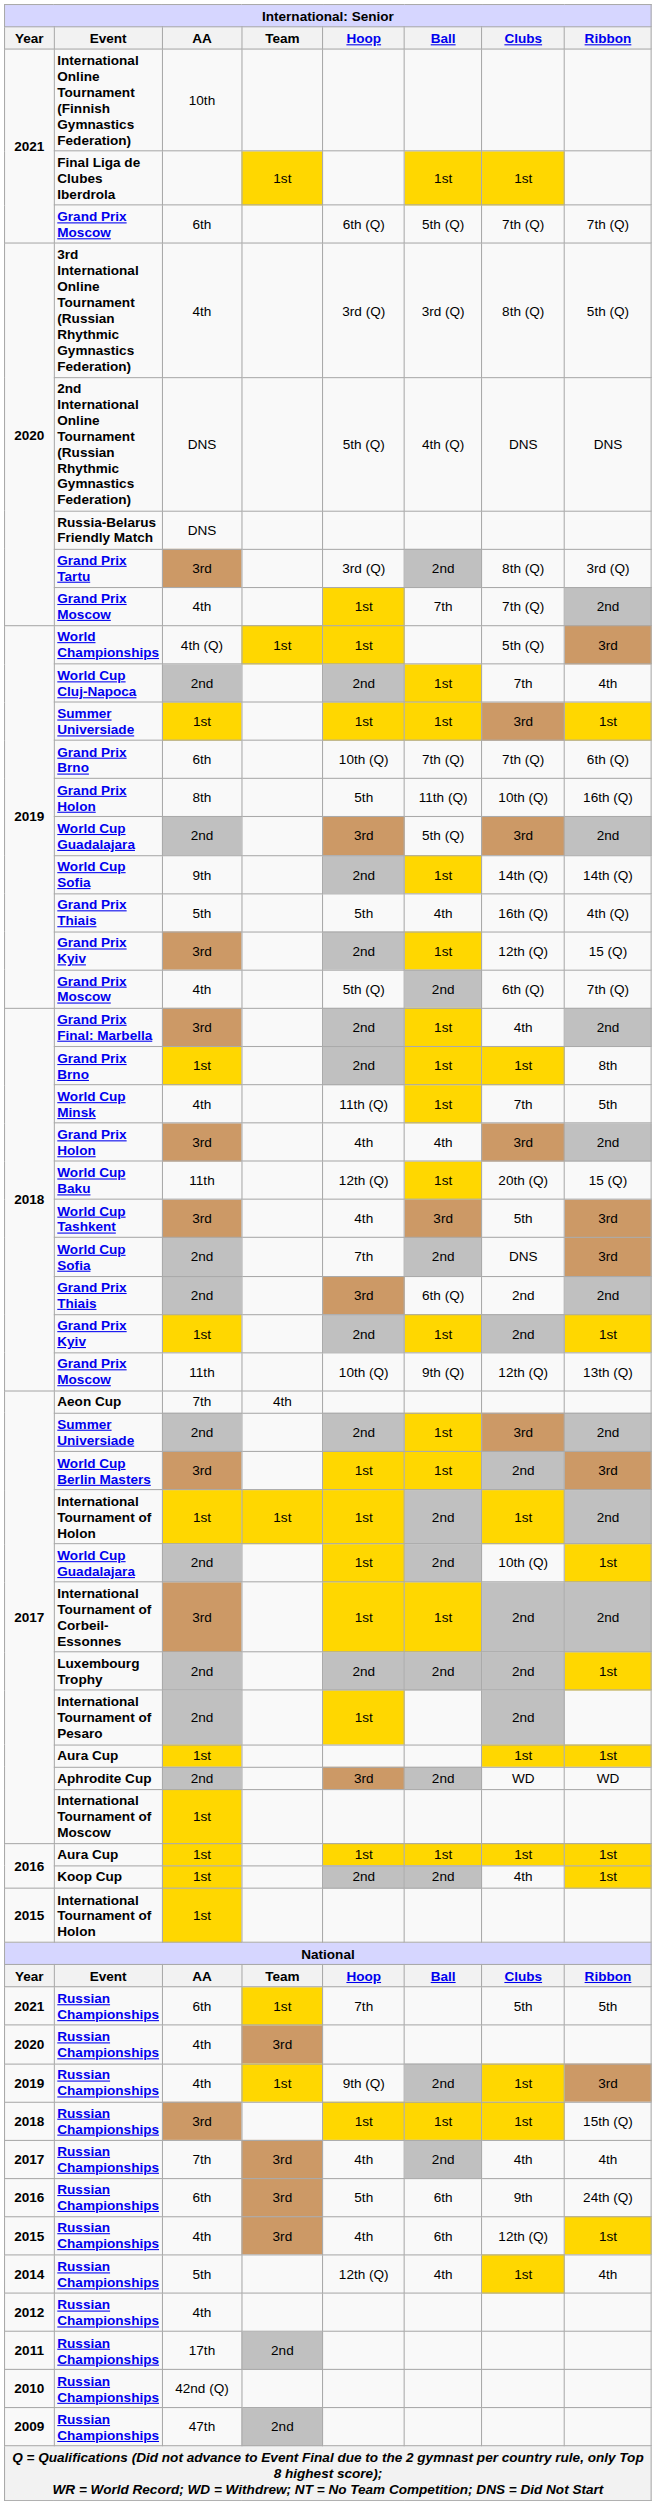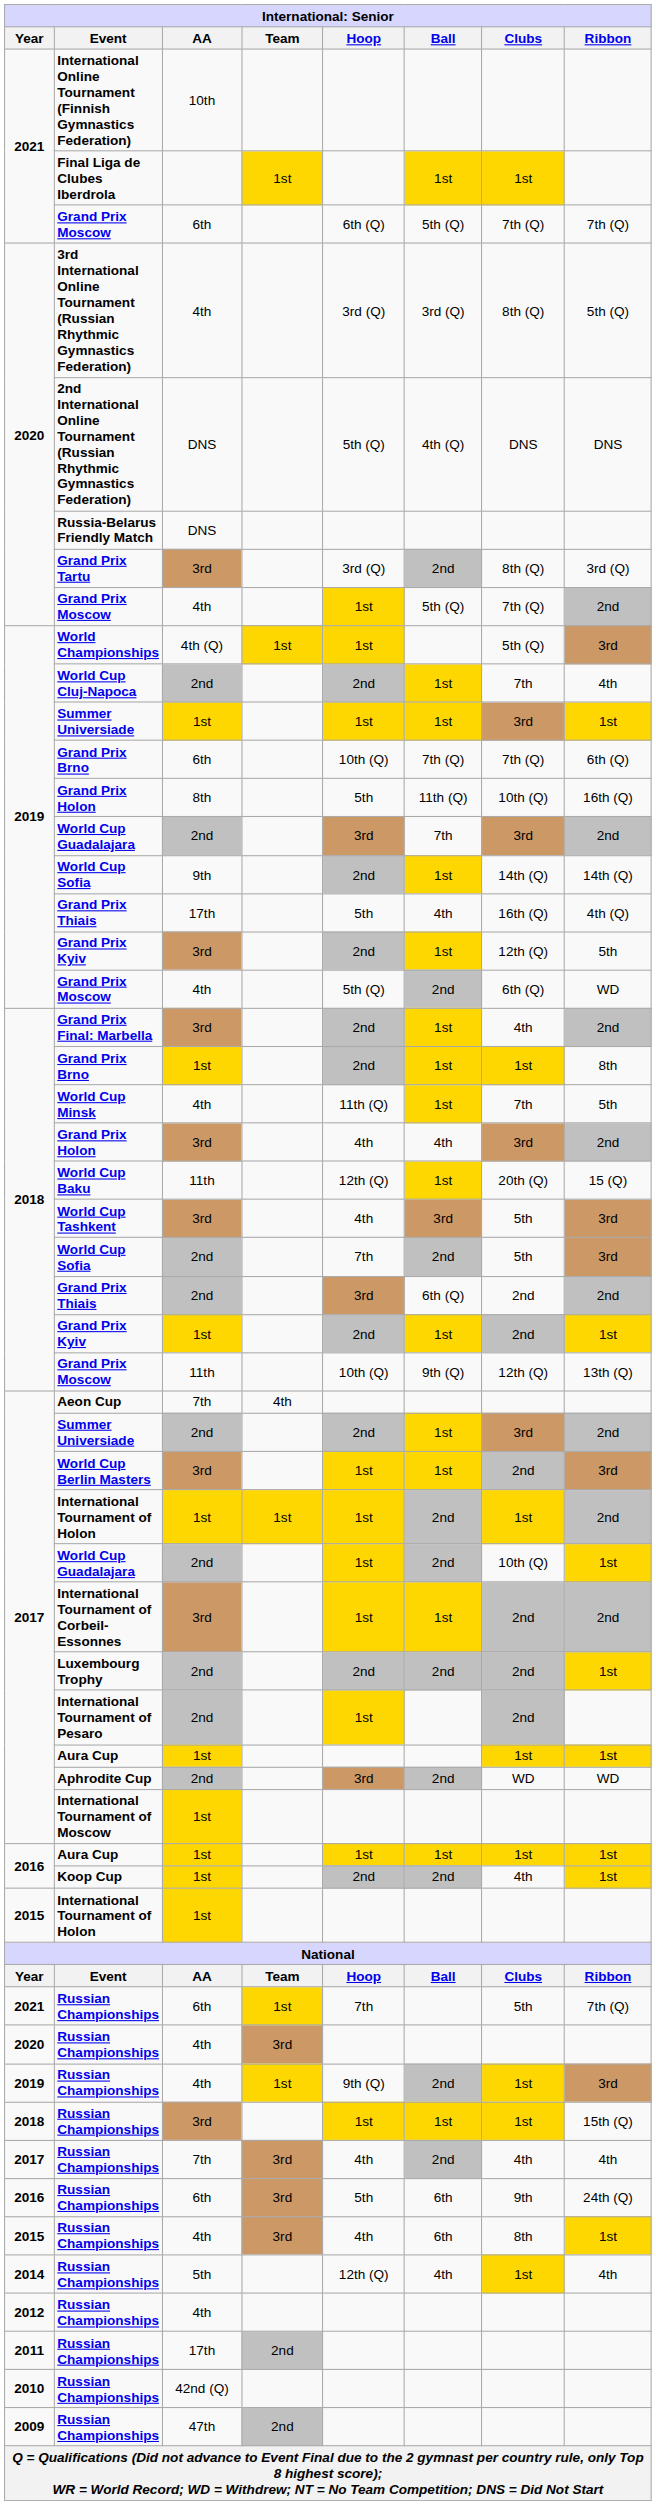 <table class="wikitable" style="text-align:center; font-size: 80%;">
 <tr>
 <th align=center colspan=8 style="background-color: #D6D6FF; "><strong>International: Senior</strong></th>
 </tr>
 <tr>
 <th>Year</th>
 <th>Event</th>
 <th width=100px>AA</th>
 <th width=100px>Team</th>
 <th width=100px><a href='#'>Hoop</a></th>
 <th width=100px><a href='#'>Ball</a></th>
 <th width=100px><a href='#'>Clubs</a></th>
 <th width=100px><a href='#'>Ribbon</a></th>
 </tr>
 <tr>
 <td rowspan="3"><strong>2021</strong></td>
 <td align=left><strong>International Online Tournament<br>(Finnish Gymnastics Federation)</strong></td>
 <td>10th</td>
 <td></td>
 <td></td>
 <td></td>
 <td></td>
 <td></td>
 </tr>
 <tr>
 <td align=left><strong>Final Liga de Clubes Iberdrola</strong></td>
 <td></td>
 <td bgcolor=gold>1st</td>
 <td></td>
 <td bgcolor=gold>1st</td>
 <td bgcolor=gold>1st</td>
 <td></td>
 </tr>
 <tr>
 <td align=left><strong><a href='#'>Grand Prix Moscow</a></strong></td>
 <td>6th</td>
 <td></td>
 <td>6th (Q)</td>
 <td>5th (Q)</td>
 <td>7th (Q)</td>
 <td>7th (Q)</td>
 </tr>
 <tr>
 <td rowspan="5"><strong>2020</strong></td>
 <td align=left><strong>3rd International Online Tournament<br>(Russian Rhythmic Gymnastics Federation)</strong></td>
 <td>4th</td>
 <td></td>
 <td>3rd (Q)</td>
 <td>3rd (Q)</td>
 <td>8th (Q)</td>
 <td>5th (Q)</td>
 </tr>
 <tr>
 <td align=left><strong>2nd International Online Tournament<br>(Russian Rhythmic Gymnastics Federation)</strong></td>
 <td>DNS</td>
 <td></td>
 <td>5th (Q)</td>
 <td>4th (Q)</td>
 <td>DNS</td>
 <td>DNS</td>
 </tr>
 <tr>
 <td align=left><strong>Russia-Belarus Friendly Match</strong></td>
 <td>DNS</td>
 <td></td>
 <td></td>
 <td></td>
 <td></td>
 <td></td>
 </tr>
 <tr>
 <td align=left><strong><a href='#'>Grand Prix Tartu</a></strong></td>
 <td bgcolor=CC9966>3rd</td>
 <td></td>
 <td>3rd (Q)</td>
 <td bgcolor=silver>2nd</td>
 <td>8th (Q)</td>
 <td>3rd (Q)</td>
 </tr>
 <tr>
 <td align=left><strong><a href='#'>Grand Prix Moscow</a></strong></td>
 <td>4th</td>
 <td></td>
 <td bgcolor=gold>1st</td>
-<td>7th</td>
+<td>5th (Q)</td>
 <td>7th (Q)</td>
 <td bgcolor=silver>2nd</td>
 </tr>
 <tr>
 <td rowspan="10"><strong>2019</strong></td>
 <td align=left><strong><a href='#'>World Championships</a></strong></td>
 <td>4th (Q)</td>
 <td bgcolor=gold>1st</td>
 <td bgcolor=gold>1st</td>
 <td></td>
 <td>5th (Q)</td>
 <td bgcolor=CC9966>3rd</td>
 </tr>
 <tr>
 <td align="left"><strong><a href='#'>World Cup Cluj-Napoca</a></strong></td>
 <td bgcolor=silver>2nd</td>
 <td></td>
 <td bgcolor=silver>2nd</td>
 <td bgcolor=gold>1st</td>
 <td>7th</td>
 <td>4th</td>
 </tr>
 <tr>
 <td align="left"><strong><a href='#'>Summer Universiade</a></strong></td>
 <td bgcolor=gold>1st</td>
 <td></td>
 <td bgcolor=gold>1st</td>
 <td bgcolor=gold>1st</td>
 <td bgcolor=CC9966>3rd</td>
 <td bgcolor=gold>1st</td>
 </tr>
 <tr>
 <td align="left"><strong><a href='#'>Grand Prix Brno</a></strong></td>
 <td>6th</td>
 <td></td>
 <td>10th (Q)</td>
 <td>7th (Q)</td>
 <td>7th (Q)</td>
 <td>6th (Q)</td>
 </tr>
 <tr>
 <td align="left"><strong><a href='#'>Grand Prix Holon</a></strong></td>
 <td>8th</td>
 <td></td>
 <td>5th</td>
 <td>11th (Q)</td>
 <td>10th (Q)</td>
 <td>16th (Q)</td>
 </tr>
 <tr>
 <td align="left"><strong><a href='#'>World Cup Guadalajara</a></strong></td>
 <td bgcolor=silver>2nd</td>
 <td></td>
 <td bgcolor=CC9966>3rd</td>
-<td>5th (Q)</td>
+<td>7th</td>
 <td bgcolor=CC9966>3rd</td>
 <td bgcolor=silver>2nd</td>
 </tr>
 <tr>
 <td align="left"><strong><a href='#'>World Cup Sofia</a></strong></td>
 <td>9th</td>
 <td></td>
 <td bgcolor=silver>2nd</td>
 <td bgcolor=gold>1st</td>
 <td>14th (Q)</td>
 <td>14th (Q)</td>
 </tr>
 <tr>
 <td align="left"><strong><a href='#'>Grand Prix Thiais</a></strong></td>
-<td>5th</td>
+<td>17th</td>
 <td></td>
 <td>5th</td>
 <td>4th</td>
 <td>16th (Q)</td>
 <td>4th (Q)</td>
 </tr>
 <tr>
 <td align="left"><strong><a href='#'>Grand Prix Kyiv</a></strong></td>
 <td bgcolor=CC9966>3rd</td>
 <td></td>
 <td bgcolor=silver>2nd</td>
 <td bgcolor=gold>1st</td>
 <td>12th (Q)</td>
-<td>15 (Q)</td>
+<td>5th</td>
 </tr>
 <tr>
 <td align="left"><strong><a href='#'>Grand Prix Moscow</a></strong></td>
 <td>4th</td>
 <td></td>
 <td>5th (Q)</td>
 <td bgcolor=silver>2nd</td>
 <td>6th (Q)</td>
-<td>7th (Q)</td>
+<td>WD</td>
 </tr>
 <tr>
 <td rowspan="10"><strong>2018</strong></td>
 <td align="left"><strong><a href='#'>Grand Prix Final: Marbella</a></strong></td>
 <td bgcolor=CC9966>3rd</td>
 <td></td>
 <td bgcolor=silver>2nd</td>
 <td bgcolor=gold>1st</td>
 <td>4th</td>
 <td bgcolor=silver>2nd</td>
 </tr>
 <tr>
 <td align="left"><strong><a href='#'>Grand Prix Brno</a></strong></td>
 <td bgcolor=gold>1st</td>
 <td></td>
 <td bgcolor=silver>2nd</td>
 <td bgcolor=gold>1st</td>
 <td bgcolor=gold>1st</td>
 <td>8th</td>
 </tr>
 <tr>
 <td align="left"><strong><a href='#'>World Cup Minsk</a></strong></td>
 <td>4th</td>
 <td></td>
 <td>11th (Q)</td>
 <td bgcolor=gold>1st</td>
 <td>7th</td>
 <td>5th</td>
 </tr>
 <tr>
 <td align="left"><strong><a href='#'>Grand Prix Holon</a></strong></td>
 <td bgcolor=CC9966>3rd</td>
 <td></td>
 <td>4th</td>
 <td>4th</td>
 <td bgcolor=CC9966>3rd</td>
 <td bgcolor=silver>2nd</td>
 </tr>
 <tr>
 <td align="left"><strong><a href='#'>World Cup Baku</a></strong></td>
 <td>11th</td>
 <td></td>
 <td>12th (Q)</td>
 <td bgcolor=gold>1st</td>
 <td>20th (Q)</td>
 <td>15 (Q)</td>
 </tr>
 <tr>
 <td align="left"><strong><a href='#'>World Cup Tashkent</a></strong></td>
 <td bgcolor=CC9966>3rd</td>
 <td></td>
 <td>4th</td>
 <td bgcolor=CC9966>3rd</td>
 <td>5th</td>
 <td bgcolor=CC9966>3rd</td>
 </tr>
 <tr>
 <td align="left"><strong><a href='#'>World Cup Sofia</a></strong></td>
 <td bgcolor=silver>2nd</td>
 <td></td>
 <td>7th</td>
 <td bgcolor=silver>2nd</td>
-<td>DNS</td>
+<td>5th</td>
 <td bgcolor=CC9966>3rd</td>
 </tr>
 <tr>
 <td align="left"><strong><a href='#'>Grand Prix Thiais</a></strong></td>
 <td bgcolor=silver>2nd</td>
 <td></td>
 <td bgcolor=CC9966>3rd</td>
 <td>6th (Q)</td>
 <td 5th (Q)>2nd</td>
 <td bgcolor=silver>2nd</td>
 </tr>
 <tr>
 <td align="left"><strong><a href='#'>Grand Prix Kyiv</a></strong></td>
 <td bgcolor=gold>1st</td>
 <td></td>
 <td bgcolor=silver>2nd</td>
 <td bgcolor=gold>1st</td>
 <td bgcolor=silver>2nd</td>
 <td bgcolor=gold>1st</td>
 </tr>
 <tr>
 <td align="left"><strong><a href='#'>Grand Prix Moscow</a></strong></td>
 <td>11th</td>
 <td></td>
 <td>10th (Q)</td>
 <td>9th (Q)</td>
 <td>12th (Q)</td>
 <td>13th (Q)</td>
 </tr>
 <tr>
 <td rowspan="11"><strong>2017</strong></td>
 <td align="left"><strong>Aeon Cup</strong></td>
 <td>7th</td>
 <td>4th</td>
 <td></td>
 <td></td>
 <td></td>
 <td></td>
 </tr>
 <tr>
 <td align="left"><strong><a href='#'>Summer Universiade</a></strong></td>
 <td bgcolor=silver>2nd</td>
 <td></td>
 <td bgcolor=silver>2nd</td>
 <td bgcolor=gold>1st</td>
 <td bgcolor=CC9966>3rd</td>
 <td bgcolor=silver>2nd</td>
 </tr>
 <tr>
 <td align="left"><strong><a href='#'>World Cup Berlin Masters</a></strong></td>
 <td bgcolor=CC9966>3rd</td>
 <td></td>
 <td bgcolor=gold>1st</td>
 <td bgcolor=gold>1st</td>
 <td bgcolor=silver>2nd</td>
 <td bgcolor=CC9966>3rd</td>
 </tr>
 <tr>
 <td align="left"><strong>International Tournament of Holon</strong></td>
 <td bgcolor=gold>1st</td>
 <td bgcolor=gold>1st</td>
 <td bgcolor=gold>1st</td>
 <td bgcolor=silver>2nd</td>
 <td bgcolor=gold>1st</td>
 <td bgcolor=silver>2nd</td>
 </tr>
 <tr>
 <td align="left"><strong><a href='#'>World Cup Guadalajara</a></strong></td>
 <td bgcolor=silver>2nd</td>
 <td></td>
 <td bgcolor=gold>1st</td>
 <td bgcolor=silver>2nd</td>
 <td>10th (Q)</td>
 <td bgcolor=gold>1st</td>
 </tr>
 <tr>
 <td align="left"><strong>International Tournament of Corbeil-Essonnes</strong></td>
 <td bgcolor=CC9966>3rd</td>
 <td></td>
 <td bgcolor=gold>1st</td>
 <td bgcolor=gold>1st</td>
 <td bgcolor=silver>2nd</td>
 <td bgcolor=silver>2nd</td>
 </tr>
 <tr>
 <td align="left"><strong>Luxembourg Trophy</strong></td>
 <td bgcolor=silver>2nd</td>
 <td></td>
 <td bgcolor=silver>2nd</td>
 <td bgcolor=silver>2nd</td>
 <td bgcolor=silver>2nd</td>
 <td bgcolor=gold>1st</td>
 </tr>
 <tr>
 <td align="left"><strong>International Tournament of Pesaro</strong></td>
 <td bgcolor=silver>2nd</td>
 <td></td>
 <td bgcolor=gold>1st</td>
 <td></td>
 <td bgcolor=silver>2nd</td>
 <td></td>
 </tr>
 <tr>
 <td align="left"><strong>Aura Cup</strong></td>
 <td bgcolor=gold>1st</td>
 <td></td>
 <td></td>
 <td></td>
 <td bgcolor=gold>1st</td>
 <td bgcolor=gold>1st</td>
 </tr>
 <tr>
 <td align="left"><strong>Aphrodite Cup</strong></td>
 <td bgcolor=silver>2nd</td>
 <td></td>
 <td bgcolor=CC9966>3rd</td>
 <td bgcolor=silver>2nd</td>
 <td>WD</td>
 <td>WD</td>
 </tr>
 <tr>
 <td align="left"><strong>International Tournament of Moscow</strong></td>
 <td bgcolor=gold>1st</td>
 <td></td>
 <td></td>
 <td></td>
 <td></td>
 <td></td>
 </tr>
 <tr>
 <td rowspan="2"><strong>2016</strong></td>
 <td align="left"><strong>Aura Cup</strong></td>
 <td bgcolor=gold>1st</td>
 <td></td>
 <td bgcolor=gold>1st</td>
 <td bgcolor=gold>1st</td>
 <td bgcolor=gold>1st</td>
 <td bgcolor=gold>1st</td>
 </tr>
 <tr>
 <td align="left"><strong>Koop Cup</strong></td>
 <td bgcolor=gold>1st</td>
 <td></td>
 <td bgcolor=silver>2nd</td>
 <td bgcolor=silver>2nd</td>
 <td>4th</td>
 <td bgcolor=gold>1st</td>
 </tr>
 <tr>
 <td rowspan="1"><strong>2015</strong></td>
 <td align="left"><strong>International Tournament of Holon</strong></td>
 <td bgcolor=gold>1st</td>
 <td></td>
 <td></td>
 <td></td>
 <td></td>
 <td></td>
 </tr>
 <tr>
 <th align=center colspan=8 style="background-color: #D6D6FF; "><strong>National</strong></th>
 </tr>
 <tr>
 <th>Year</th>
 <th>Event</th>
 <th width=100px>AA</th>
 <th width=100px>Team</th>
 <th width=100px><a href='#'>Hoop</a></th>
 <th width=100px><a href='#'>Ball</a></th>
 <th width=100px><a href='#'>Clubs</a></th>
 <th width=100px><a href='#'>Ribbon</a></th>
 </tr>
 <tr>
 <td rowspan="1" width=50px><strong>2021</strong></td>
 <td align=left><strong><a href='#'>Russian Championships</a></strong></td>
 <td>6th</td>
 <td bgcolor=gold>1st</td>
 <td>7th</td>
 <td></td>
 <td>5th</td>
-<td>5th</td>
+<td>7th (Q)</td>
 </tr>
 <tr>
 <td rowspan="1" width=50px><strong>2020</strong></td>
 <td align=left><strong><a href='#'>Russian  Championships</a></strong></td>
 <td>4th</td>
 <td bgcolor=CC9966>3rd</td>
 <td></td>
 <td></td>
 <td></td>
 <td></td>
 </tr>
 <tr>
 <td rowspan="1" width=50px><strong>2019</strong></td>
 <td align=left><strong><a href='#'>Russian  Championships</a></strong></td>
 <td>4th</td>
 <td bgcolor=gold>1st</td>
 <td>9th (Q)</td>
 <td bgcolor=silver>2nd</td>
 <td bgcolor=gold>1st</td>
 <td bgcolor=CC9966>3rd</td>
 </tr>
 <tr>
 <td rowspan="1" width=50px><strong>2018</strong></td>
 <td align=left><strong><a href='#'>Russian  Championships</a></strong></td>
 <td bgcolor=CC9966>3rd</td>
 <td></td>
 <td bgcolor=gold>1st</td>
 <td bgcolor=gold>1st</td>
 <td bgcolor=gold>1st</td>
 <td>15th (Q)</td>
 </tr>
 <tr>
 <td rowspan="1" width=50px><strong>2017</strong></td>
 <td align=left><strong><a href='#'>Russian  Championships</a></strong></td>
 <td>7th</td>
 <td bgcolor=CC9966>3rd</td>
 <td>4th</td>
 <td bgcolor=silver>2nd</td>
 <td>4th</td>
 <td>4th</td>
 </tr>
 <tr>
 <td rowspan="1" width=50px><strong>2016</strong></td>
 <td align=left><strong><a href='#'>Russian Championships</a></strong></td>
 <td>6th</td>
 <td bgcolor=CC9966>3rd</td>
 <td>5th</td>
 <td>6th</td>
 <td>9th</td>
 <td>24th (Q)</td>
 </tr>
 <tr>
 <td rowspan="1" width=50px><strong>2015</strong></td>
 <td align=left><strong><a href='#'>Russian Championships</a></strong></td>
 <td>4th</td>
 <td bgcolor=CC9966>3rd</td>
 <td>4th</td>
 <td>6th</td>
-<td>12th (Q)</td>
+<td>8th</td>
 <td bgcolor=gold>1st</td>
 </tr>
 <tr>
 <td rowspan="1" width=50px><strong>2014</strong></td>
 <td align=left><strong><a href='#'>Russian Championships</a></strong></td>
 <td>5th</td>
 <td></td>
 <td>12th (Q)</td>
 <td>4th</td>
 <td bgcolor=gold>1st</td>
 <td>4th</td>
 </tr>
 <tr>
 <td rowspan="1" width=50px><strong>2012</strong></td>
 <td align=left><strong><a href='#'>Russian Championships</a></strong></td>
 <td>4th</td>
 <td></td>
 <td></td>
 <td></td>
 <td></td>
 <td></td>
 </tr>
 <tr>
 <td rowspan="1" width=50px><strong>2011</strong></td>
 <td align=left><strong><a href='#'>Russian Championships</a></strong></td>
 <td>17th</td>
 <td bgcolor=silver>2nd</td>
 <td></td>
 <td></td>
 <td></td>
 <td></td>
 </tr>
 <tr>
 <td rowspan="1" width=50px><strong>2010</strong></td>
 <td align=left><strong><a href='#'>Russian Championships</a></strong></td>
 <td>42nd (Q)</td>
 <td></td>
 <td></td>
 <td></td>
 <td></td>
 <td></td>
 </tr>
 <tr>
 <td rowspan="1" width=50px><strong>2009</strong></td>
 <td align=left><strong><a href='#'>Russian Championships</a></strong></td>
 <td>47th</td>
 <td bgcolor=silver>2nd</td>
 <td></td>
 <td></td>
 <td></td>
 <td></td>
 </tr>
 <tr>
 <th align=center colspan=8><em>Q = Qualifications (Did not advance to Event Final due to the 2 gymnast per country rule, only Top 8 highest score);</em> <br> <em>WR = World Record;</em> <em>WD = Withdrew;</em>  <em>NT = No Team Competition;</em> <em>DNS = Did Not Start</em></th>
 </tr>
 <tr>
 </tr>
 </table>
